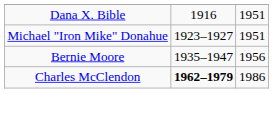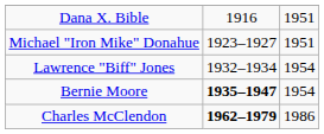 <table class="wikitable" style="text-align:center">
 <tr>
 </tr>
 <tr>
 <td><a href='#'>Dana X. Bible</a></td>
 <td>1916</td>
 <td>1951</td>
 </tr>
 <tr>
 <td><a href='#'>Michael "Iron Mike" Donahue</a></td>
 <td>1923–1927</td>
 <td>1951</td>
 </tr>
 <tr>
+<td><a href='#'>Lawrence "Biff" Jones</a></td>
+<td>1932–1934</td>
+<td>1954</td>
+</tr>
+<tr>
 <td><a href='#'>Bernie Moore</a></td>
-<td>1935–1947</td>
-<td>1956</td>
+<td><strong>1935–1947</strong></td>
+<td>1954</td>
 </tr>
 <tr>
 <td><a href='#'>Charles McClendon</a></td>
 <td><strong>1962–1979</strong></td>
 <td>1986</td>
 </tr>
 </table>
